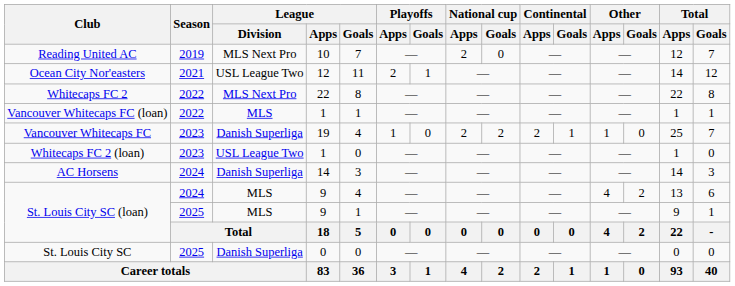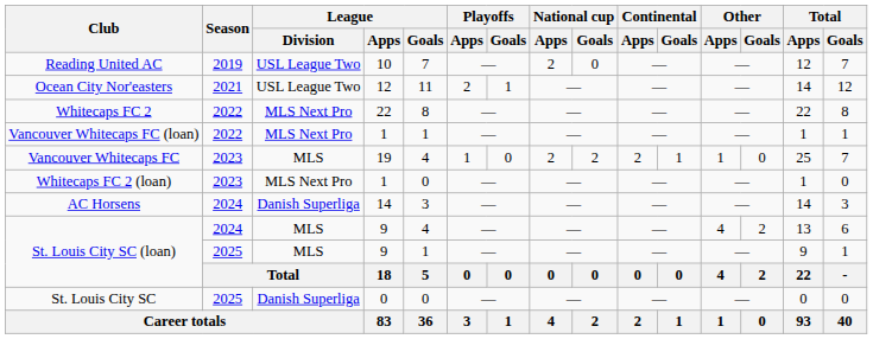 <table class="wikitable" style="text-align:center">
 <tr>
 <th rowspan="2">Club</th>
 <th rowspan="2">Season</th>
 <th colspan="3">League</th>
 <th colspan="2">Playoffs</th>
 <th colspan="2">National cup</th>
 <th colspan="2">Continental</th>
 <th colspan="2">Other</th>
 <th colspan="2">Total</th>
 </tr>
 <tr>
 <th>Division</th>
 <th>Apps</th>
 <th>Goals</th>
 <th>Apps</th>
 <th>Goals</th>
 <th>Apps</th>
 <th>Goals</th>
 <th>Apps</th>
 <th>Goals</th>
 <th>Apps</th>
 <th>Goals</th>
 <th>Apps</th>
 <th>Goals</th>
 </tr>
 <tr>
 <td><a href='#'>Reading United AC</a></td>
 <td><a href='#'>2019</a></td>
-<td>MLS Next Pro</td>
+<td><a href='#'>USL League Two</a></td>
 <td>10</td>
 <td>7</td>
 <td colspan="2">—</td>
 <td>2</td>
 <td>0</td>
 <td colspan="2">—</td>
 <td colspan="2">—</td>
 <td>12</td>
 <td>7</td>
 </tr>
 <tr>
 <td><a href='#'>Ocean City Nor'easters</a></td>
 <td><a href='#'>2021</a></td>
 <td>USL League Two</td>
 <td>12</td>
 <td>11</td>
 <td>2</td>
 <td>1</td>
 <td colspan="2">—</td>
 <td colspan="2">—</td>
 <td colspan="2">—</td>
 <td>14</td>
 <td>12</td>
 </tr>
 <tr>
 <td><a href='#'>Whitecaps FC 2</a></td>
 <td><a href='#'>2022</a></td>
 <td><a href='#'>MLS Next Pro</a></td>
 <td>22</td>
 <td>8</td>
 <td colspan="2">—</td>
 <td colspan="2">—</td>
 <td colspan="2">—</td>
 <td colspan="2">—</td>
 <td>22</td>
 <td>8</td>
 </tr>
 <tr>
 <td><a href='#'>Vancouver Whitecaps FC</a> (loan)</td>
 <td><a href='#'>2022</a></td>
-<td><a href='#'>MLS</a></td>
+<td><a href='#'>MLS Next Pro</a></td>
 <td>1</td>
 <td>1</td>
 <td colspan="2">—</td>
 <td colspan="2">—</td>
 <td colspan="2">—</td>
 <td colspan="2">—</td>
 <td>1</td>
 <td>1</td>
 </tr>
 <tr>
 <td><a href='#'>Vancouver Whitecaps FC</a></td>
 <td><a href='#'>2023</a></td>
-<td><a href='#'>Danish Superliga</a></td>
+<td>MLS</td>
 <td>19</td>
 <td>4</td>
 <td>1</td>
 <td>0</td>
 <td>2</td>
 <td>2</td>
 <td>2</td>
 <td>1</td>
 <td>1</td>
 <td>0</td>
 <td>25</td>
 <td>7</td>
 </tr>
 <tr>
 <td><a href='#'>Whitecaps FC 2</a> (loan)</td>
 <td><a href='#'>2023</a></td>
-<td><a href='#'>USL League Two</a></td>
+<td>MLS Next Pro</td>
 <td>1</td>
 <td>0</td>
 <td colspan="2">—</td>
 <td colspan="2">—</td>
 <td colspan="2">—</td>
 <td colspan="2">—</td>
 <td>1</td>
 <td>0</td>
 </tr>
 <tr>
 <td><a href='#'>AC Horsens</a></td>
 <td><a href='#'>2024</a></td>
 <td><a href='#'>Danish Superliga</a></td>
 <td>14</td>
 <td>3</td>
 <td colspan="2">—</td>
 <td colspan="2">—</td>
 <td colspan="2">—</td>
 <td colspan="2">—</td>
 <td>14</td>
 <td>3</td>
 </tr>
 <tr>
 <td rowspan=3><a href='#'>St. Louis City SC</a> (loan)</td>
 <td><a href='#'>2024</a></td>
 <td>MLS</td>
 <td>9</td>
 <td>4</td>
 <td colspan="2">—</td>
 <td colspan="2">—</td>
 <td colspan="2">—</td>
 <td>4</td>
 <td>2</td>
 <td>13</td>
 <td>6</td>
 </tr>
 <tr>
 <td><a href='#'>2025</a></td>
 <td>MLS</td>
 <td>9</td>
 <td>1</td>
 <td colspan="2">—</td>
 <td colspan="2">—</td>
 <td colspan="2">—</td>
 <td colspan="2">—</td>
 <td>9</td>
 <td>1</td>
 </tr>
 <tr>
 <th colspan="2">Total</th>
 <th>18</th>
 <th>5</th>
 <th>0</th>
 <th>0</th>
 <th>0</th>
 <th>0</th>
 <th>0</th>
 <th>0</th>
 <th>4</th>
 <th>2</th>
 <th>22</th>
 <th 7>-</th>
 </tr>
 <tr>
 <td>St. Louis City SC</td>
 <td><a href='#'>2025</a></td>
 <td><a href='#'>Danish Superliga</a></td>
 <td>0</td>
 <td>0</td>
 <td colspan="2">—</td>
 <td colspan="2">—</td>
 <td colspan="2">—</td>
 <td colspan="2">—</td>
 <td>0</td>
 <td>0</td>
 </tr>
 <tr>
 <th colspan="3">Career totals</th>
 <th>83</th>
 <th>36</th>
 <th>3</th>
 <th>1</th>
 <th>4</th>
 <th>2</th>
 <th>2</th>
 <th>1</th>
 <th>1</th>
 <th>0</th>
 <th>93</th>
 <th>40</th>
 </tr>
 </table>
